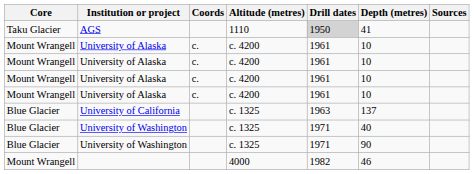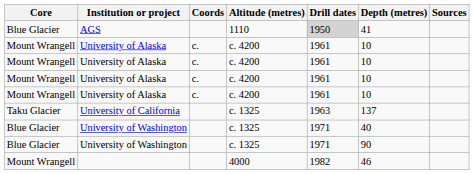 <table class="wikitable sortable">
 <tr>
 <th>Core</th>
 <th>Institution or project</th>
 <th>Coords</th>
 <th>Altitude (metres)</th>
 <th>Drill dates</th>
 <th>Depth (metres)</th>
 <th>Sources</th>
 </tr>
 <tr>
-<td>Taku Glacier</td>
+<td>Blue Glacier</td>
 <td><a href='#'>AGS</a></td>
 <td></td>
 <td>1110</td>
 <td style="background: lightgrey;">1950</td>
 <td>41</td>
 <td></td>
 </tr>
 <tr>
 <td>Mount Wrangell</td>
 <td><a href='#'>University of Alaska</a></td>
 <td>c. </td>
 <td>c. 4200</td>
 <td>1961</td>
 <td>10</td>
 <td></td>
 </tr>
 <tr>
 <td>Mount Wrangell</td>
 <td>University of Alaska</td>
 <td>c. </td>
 <td>c. 4200</td>
 <td>1961</td>
 <td>10</td>
 <td></td>
 </tr>
 <tr>
 <td>Mount Wrangell</td>
 <td>University of Alaska</td>
 <td>c. </td>
 <td>c. 4200</td>
 <td>1961</td>
 <td>10</td>
 <td></td>
 </tr>
 <tr>
 <td>Mount Wrangell</td>
 <td>University of Alaska</td>
 <td>c. </td>
 <td>c. 4200</td>
 <td>1961</td>
 <td>10</td>
 <td></td>
 </tr>
 <tr>
-<td>Blue Glacier</td>
+<td>Taku Glacier</td>
 <td><a href='#'>University of California</a></td>
 <td></td>
 <td>c. 1325</td>
 <td>1963</td>
 <td>137</td>
 <td></td>
 </tr>
 <tr>
 <td>Blue Glacier</td>
 <td><a href='#'>University of Washington</a></td>
 <td></td>
 <td>c. 1325</td>
 <td>1971</td>
 <td>40</td>
 <td></td>
 </tr>
 <tr>
 <td>Blue Glacier</td>
 <td>University of Washington</td>
 <td></td>
 <td>c. 1325</td>
 <td>1971</td>
 <td>90</td>
 <td></td>
 </tr>
 <tr>
 <td>Mount Wrangell</td>
 <td></td>
 <td></td>
 <td>4000</td>
 <td>1982</td>
 <td>46</td>
 <td></td>
 </tr>
 </table>
